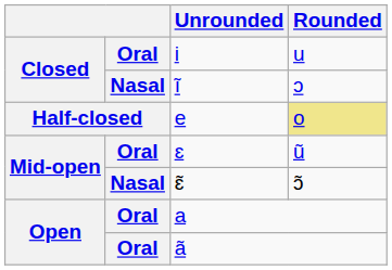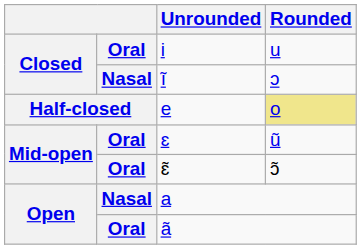 <table class="wikitable">
 <tr>
 <th colspan="2"></th>
 <th><a href='#'>Unrounded</a></th>
 <th><a href='#'>Rounded</a></th>
 </tr>
 <tr>
 <th rowspan="2"><a href='#'>Closed</a></th>
 <th><a href='#'>Oral</a></th>
 <td><a href='#'>i</a></td>
 <td><a href='#'>u</a></td>
 </tr>
 <tr>
 <th><a href='#'>Nasal</a></th>
 <td><a href='#'>ĩ</a></td>
 <td><a href='#'>ɔ</a></td>
 </tr>
 <tr>
 <th colspan="2"><a href='#'>Half-closed</a></th>
 <td><a href='#'>e</a></td>
 <td style="background: khaki;"><a href='#'>o</a></td>
 </tr>
 <tr>
 <th rowspan="2"><a href='#'>Mid-open</a></th>
 <th><a href='#'>Oral</a></th>
 <td><a href='#'>ɛ</a></td>
 <td><a href='#'>ũ</a></td>
 </tr>
 <tr>
-<th><a href='#'>Nasal</a></th>
+<th><a href='#'>Oral</a></th>
 <td>ɛ̃</td>
 <td>ɔ̃</td>
 </tr>
 <tr>
 <th rowspan="2"><a href='#'>Open</a></th>
-<th><a href='#'>Oral</a></th>
+<th><a href='#'>Nasal</a></th>
 <td colspan="2"><a href='#'>a</a></td>
 </tr>
 <tr>
 <th><a href='#'>Oral</a></th>
 <td colspan="2"><a href='#'>ã</a></td>
 </tr>
 </table>
